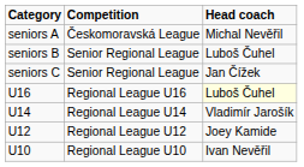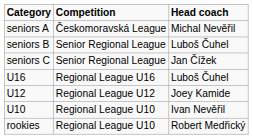 <table class="wikitable">
 <tr>
 <td><strong>Category</strong></td>
 <td><strong>Competition</strong></td>
 <td><strong>Head coach</strong></td>
 </tr>
 <tr>
 <td>seniors A</td>
 <td>Českomoravská League</td>
 <td>Michal Nevěřil</td>
 </tr>
 <tr>
 <td>seniors B</td>
 <td>Senior Regional League</td>
 <td>Luboš Čuhel</td>
 </tr>
 <tr>
 <td>seniors C</td>
 <td>Senior Regional League</td>
 <td>Jan Čížek</td>
 </tr>
 <tr>
 <td>U16</td>
 <td>Regional League U16</td>
-<td style="background: lightyellow;">Luboš Čuhel</td>
-</tr>
-<tr>
-<td>U14</td>
-<td>Regional League U14</td>
-<td>Vladimír Jarošík</td>
+<td>Luboš Čuhel</td>
 </tr>
 <tr>
 <td>U12</td>
 <td>Regional League U12</td>
 <td>Joey Kamide</td>
 </tr>
 <tr>
 <td>U10</td>
 <td>Regional League U10</td>
 <td>Ivan Nevěřil</td>
 </tr>
+<tr>
+<td>rookies</td>
+<td>Regional League U10</td>
+<td>Robert Medřický</td>
+</tr>
 </table>
